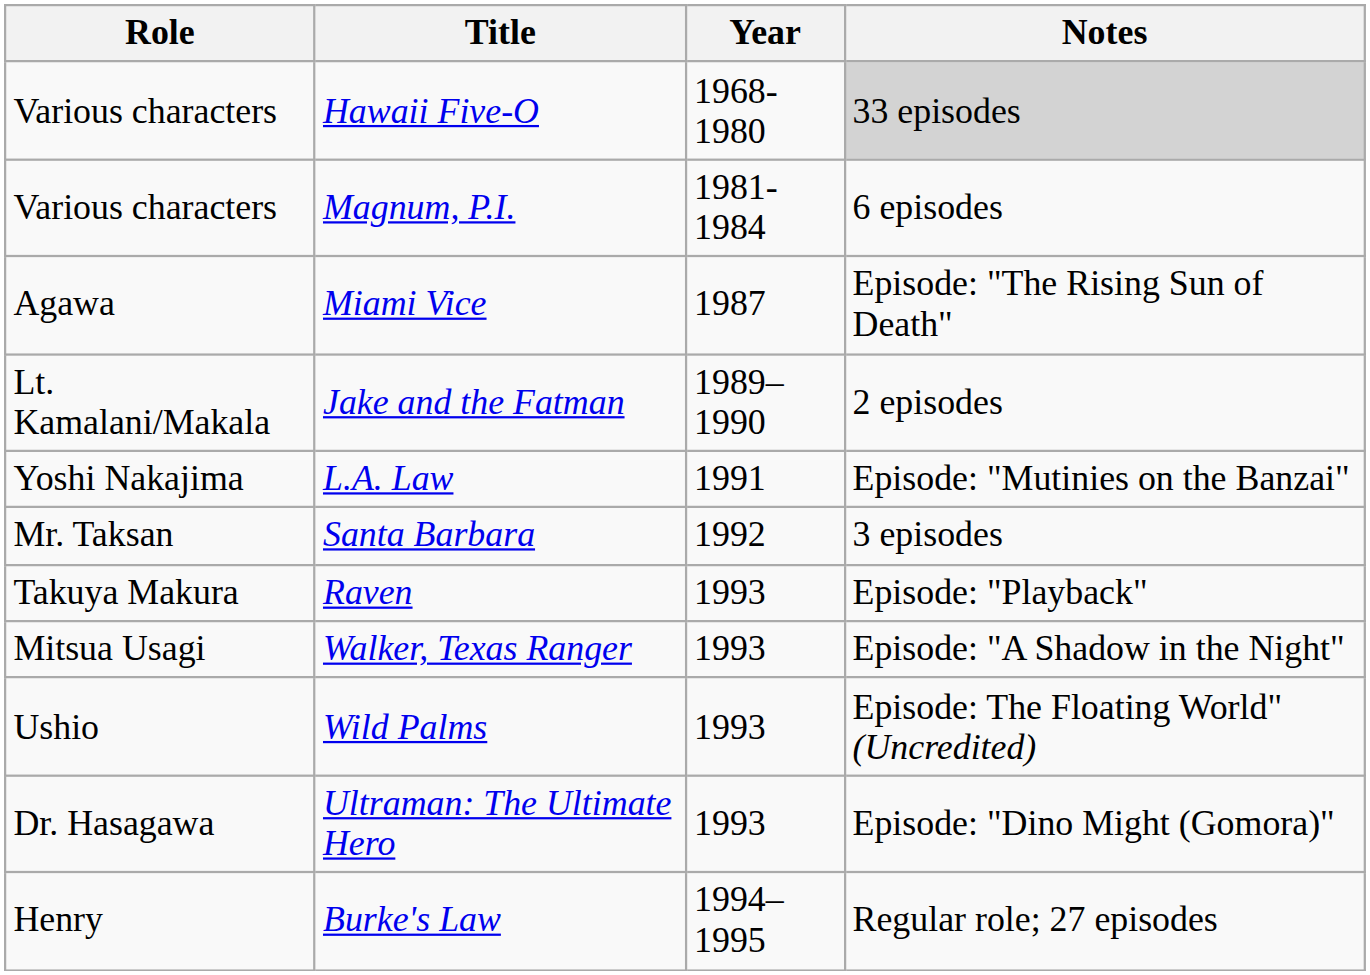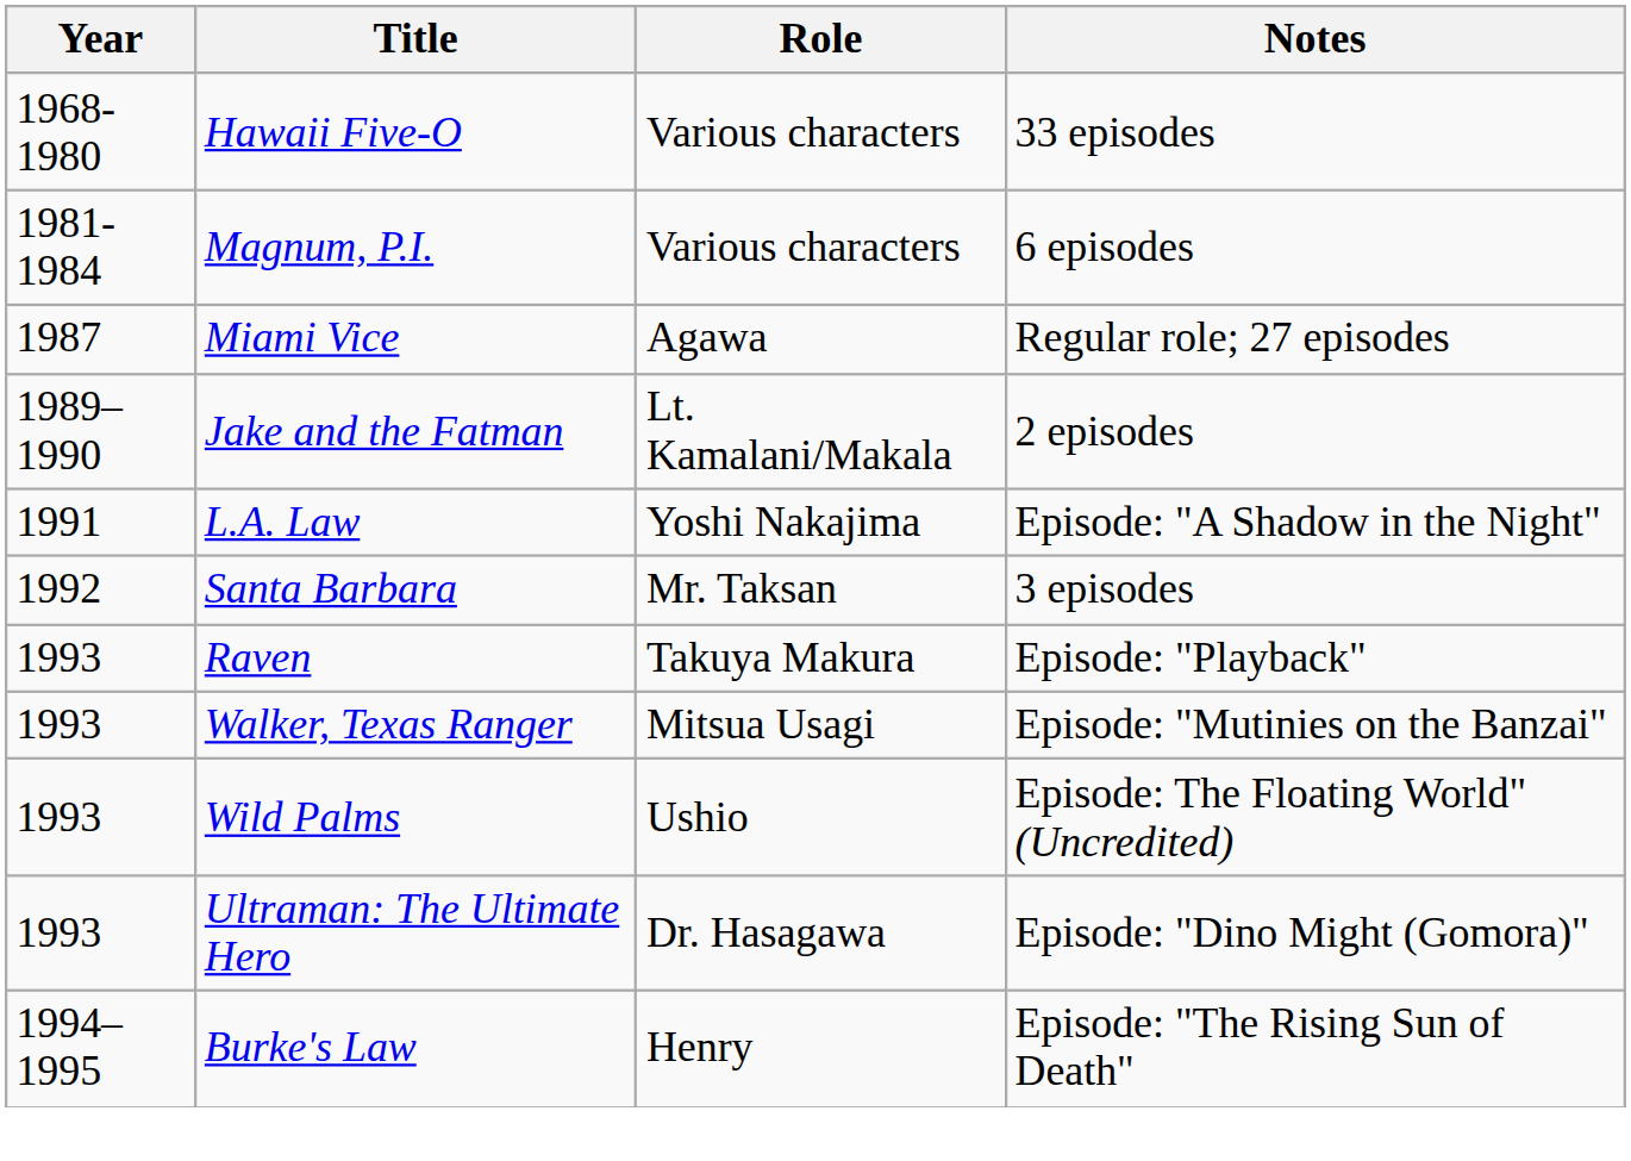 <table class="wikitable">
 <tr>
+<th>Year</th>
+<th>Title</th>
 <th>Role</th>
-<th>Title</th>
-<th>Year</th>
 <th>Notes</th>
 </tr>
 <tr>
+<td>1968-1980</td>
+<td><em><a href='#'>Hawaii Five-O</a></em></td>
 <td>Various characters</td>
-<td><em><a href='#'>Hawaii Five-O</a></em></td>
-<td>1968-1980</td>
-<td style="background: lightgrey;">33 episodes</td>
+<td>33 episodes</td>
 </tr>
 <tr>
+<td>1981-1984</td>
+<td><em><a href='#'>Magnum, P.I.</a></em></td>
 <td>Various characters</td>
-<td><em><a href='#'>Magnum, P.I.</a></em></td>
-<td>1981-1984</td>
 <td>6 episodes</td>
 </tr>
 <tr>
+<td>1987</td>
+<td><em><a href='#'>Miami Vice</a></em></td>
 <td>Agawa</td>
-<td><em><a href='#'>Miami Vice</a></em></td>
-<td>1987</td>
-<td>Episode: "The Rising Sun of Death"</td>
+<td>Regular role; 27 episodes</td>
 </tr>
 <tr>
+<td>1989–1990</td>
+<td><em><a href='#'>Jake and the Fatman</a></em></td>
 <td>Lt. Kamalani/Makala</td>
-<td><em><a href='#'>Jake and the Fatman</a></em></td>
-<td>1989–1990</td>
 <td>2 episodes</td>
 </tr>
 <tr>
+<td>1991</td>
+<td><em><a href='#'>L.A. Law</a></em></td>
 <td>Yoshi Nakajima</td>
-<td><em><a href='#'>L.A. Law</a></em></td>
-<td>1991</td>
+<td>Episode: "A Shadow in the Night"</td>
+</tr>
+<tr>
+<td>1992</td>
+<td><em><a href='#'>Santa Barbara</a></em></td>
+<td>Mr. Taksan</td>
+<td>3 episodes</td>
+</tr>
+<tr>
+<td>1993</td>
+<td><em><a href='#'>Raven</a></em></td>
+<td>Takuya Makura</td>
+<td>Episode: "Playback"</td>
+</tr>
+<tr>
+<td>1993</td>
+<td><em><a href='#'>Walker, Texas Ranger</a></em></td>
+<td>Mitsua Usagi</td>
 <td>Episode: "Mutinies on the Banzai"</td>
 </tr>
 <tr>
-<td>Mr. Taksan</td>
-<td><em><a href='#'>Santa Barbara</a></em></td>
-<td>1992</td>
-<td>3 episodes</td>
-</tr>
-<tr>
-<td>Takuya Makura</td>
-<td><em><a href='#'>Raven</a></em></td>
 <td>1993</td>
-<td>Episode: "Playback"</td>
-</tr>
-<tr>
-<td>Mitsua Usagi</td>
-<td><em><a href='#'>Walker, Texas Ranger</a></em></td>
-<td>1993</td>
-<td>Episode: "A Shadow in the Night"</td>
-</tr>
-<tr>
+<td><em><a href='#'>Wild Palms</a></em></td>
 <td>Ushio</td>
-<td><em><a href='#'>Wild Palms</a></em></td>
-<td>1993</td>
 <td>Episode: The Floating World" <em>(Uncredited)</em></td>
 </tr>
 <tr>
+<td>1993</td>
+<td><em><a href='#'>Ultraman: The Ultimate Hero</a></em></td>
 <td>Dr. Hasagawa</td>
-<td><em><a href='#'>Ultraman: The Ultimate Hero</a></em></td>
-<td>1993</td>
 <td>Episode: "Dino Might (Gomora)"</td>
 </tr>
 <tr>
+<td>1994–1995</td>
+<td><em><a href='#'>Burke's Law</a></em></td>
 <td>Henry</td>
-<td><em><a href='#'>Burke's Law</a></em></td>
-<td>1994–1995</td>
-<td>Regular role; 27 episodes</td>
+<td>Episode: "The Rising Sun of Death"</td>
 </tr>
 </table>
